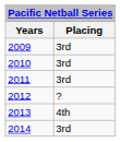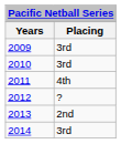 <table class=wikitable align=left style="margin-left:10px; font-size:90%">
 <tr>
 <td colspan=2 style="background:silver; text-align:center"><strong><a href='#'>Pacific Netball Series</a></strong></td>
 </tr>
 <tr>
 <th>Years</th>
 <th>Placing</th>
 </tr>
 <tr>
 <td><a href='#'>2009</a></td>
 <td> 3rd</td>
 </tr>
 <tr>
 <td><a href='#'>2010</a></td>
 <td> 3rd</td>
 </tr>
 <tr>
 <td><a href='#'>2011</a></td>
-<td> 3rd</td>
+<td>4th</td>
 </tr>
 <tr>
 <td><a href='#'>2012</a></td>
 <td>?</td>
 </tr>
 <tr>
 <td><a href='#'>2013</a></td>
-<td>4th</td>
+<td> 2nd</td>
 </tr>
 <tr>
 <td><a href='#'>2014</a></td>
 <td> 3rd</td>
 </tr>
 </table>
